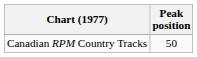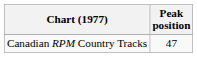 <table class="wikitable sortable">
 <tr>
 <th align="left">Chart (1977)</th>
 <th align="center">Peak<br>position</th>
 </tr>
 <tr>
 </tr>
 <tr>
 <td align="left">Canadian <em>RPM</em> Country Tracks</td>
-<td align="center">50</td>
+<td align="center">47</td>
 </tr>
 </table>
